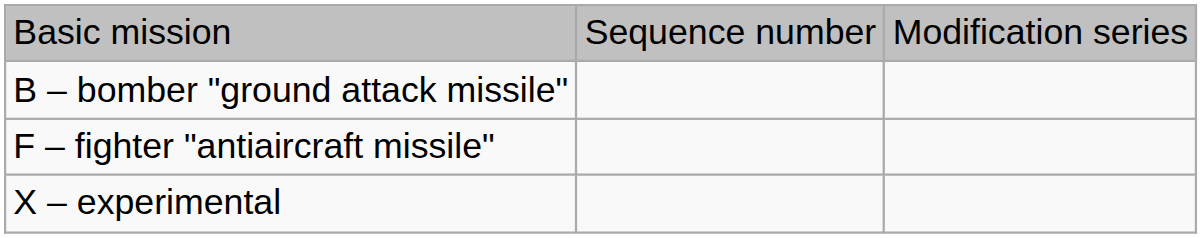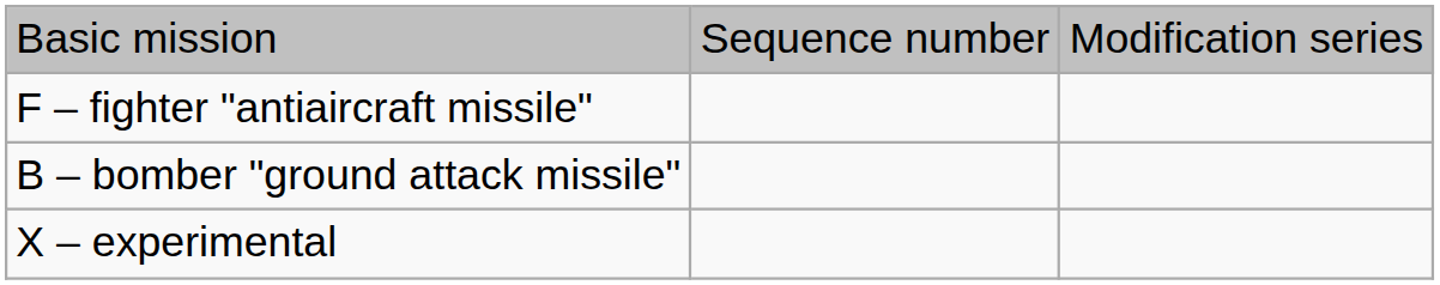 <table class="wikitable">
 <tr style="background:silver;">
 <td>Basic mission</td>
 <td style="background:silver;">Sequence number</td>
 <td style="background:silver;">Modification series</td>
 </tr>
 <tr>
-<td>B – bomber "ground attack missile"</td>
+<td>F – fighter "antiaircraft missile"</td>
 <td></td>
 <td></td>
 </tr>
 <tr>
-<td>F – fighter "antiaircraft missile"</td>
+<td>B – bomber "ground attack missile"</td>
 <td></td>
 <td></td>
 </tr>
 <tr>
 <td>X – experimental</td>
 <td></td>
 <td></td>
 </tr>
 </table>
